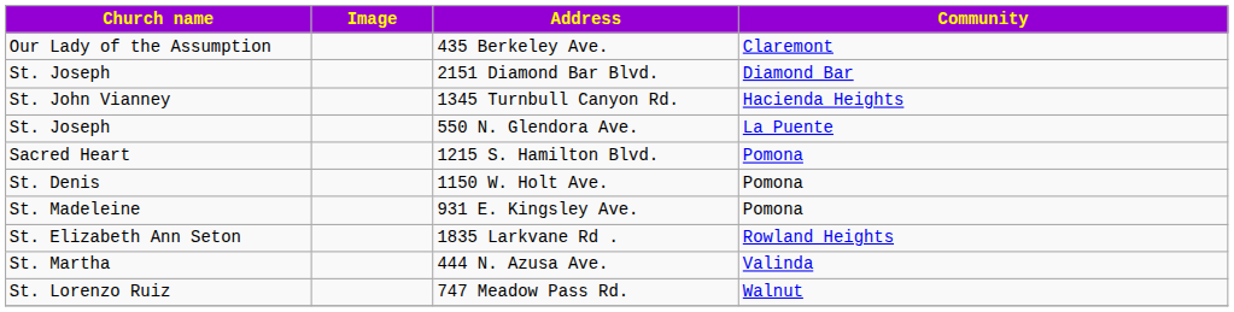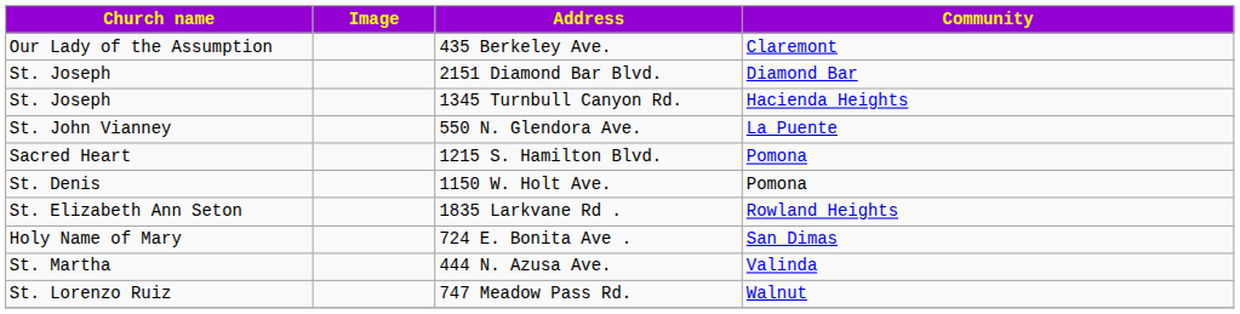 <table class="wikitable sortable" style="width:75%">
 <tr>
 <th style="background:darkviolet; color:yellow;" width="25%"><strong>Church name</strong></th>
 <th style="background:darkviolet; color:yellow;" width="10%"><strong>Image</strong></th>
 <th style="background:darkviolet; color:yellow;" width="25%"><strong>Address</strong></th>
 <th style="background:darkviolet; color:yellow;" width="15"><strong>Community</strong></th>
 </tr>
 <tr>
 <td>Our Lady of the Assumption</td>
 <td></td>
 <td>435 Berkeley Ave. <small></small></td>
 <td><a href='#'>Claremont</a></td>
 </tr>
 <tr>
 <td>St. Joseph</td>
 <td></td>
 <td>2151 Diamond Bar Blvd. <small></small></td>
 <td><a href='#'>Diamond Bar</a></td>
 </tr>
 <tr>
-<td>St. John Vianney</td>
+<td>St. Joseph</td>
 <td></td>
 <td>1345 Turnbull Canyon Rd. <small></small></td>
 <td><a href='#'>Hacienda Heights</a></td>
 </tr>
 <tr>
-<td>St. Joseph</td>
+<td>St. John Vianney</td>
 <td></td>
 <td>550 N. Glendora Ave. <small></small></td>
 <td><a href='#'>La Puente</a></td>
 </tr>
 <tr>
 <td>Sacred Heart</td>
 <td></td>
 <td>1215 S. Hamilton Blvd. <small></small></td>
 <td><a href='#'>Pomona</a></td>
 </tr>
 <tr>
 <td>St. Denis</td>
 <td></td>
 <td>1150 W. Holt Ave. <small></small></td>
 <td>Pomona</td>
 </tr>
 <tr>
-<td>St. Madeleine</td>
-<td></td>
-<td>931 E. Kingsley Ave. <small></small></td>
-<td>Pomona</td>
-</tr>
-<tr>
 <td>St. Elizabeth Ann Seton</td>
 <td></td>
 <td>1835 Larkvane Rd .<small></small></td>
 <td><a href='#'>Rowland Heights</a></td>
+</tr>
+<tr>
+<td>Holy Name of Mary</td>
+<td></td>
+<td>724 E. Bonita Ave .<small></small></td>
+<td><a href='#'>San Dimas</a></td>
 </tr>
 <tr>
 <td>St. Martha</td>
 <td></td>
 <td>444 N. Azusa Ave. <small></small></td>
 <td><a href='#'>Valinda</a></td>
 </tr>
 <tr>
 <td>St. Lorenzo Ruiz</td>
 <td></td>
 <td>747 Meadow Pass Rd. <small></small></td>
 <td><a href='#'>Walnut</a></td>
 </tr>
 <tr ->
 </tr>
 </table>
